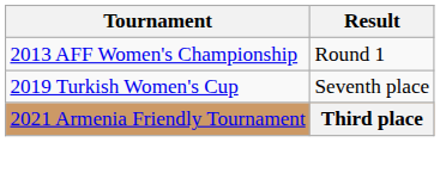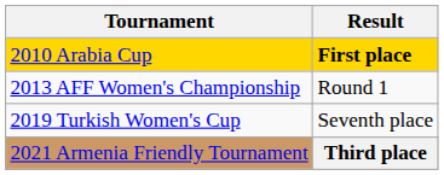 <table class="wikitable">
 <tr>
 <th>Tournament</th>
 <th>Result</th>
+</tr>
+<tr bgcolor="gold">
+<td> <a href='#'>2010 Arabia Cup</a></td>
+<td><strong>First place</strong></td>
 </tr>
 <tr>
 <td> <a href='#'>2013 AFF Women's Championship</a></td>
 <td>Round 1</td>
 </tr>
 <tr>
 <td> <a href='#'>2019 Turkish Women's Cup</a></td>
 <td>Seventh place</td>
 </tr>
 <tr style="background:#cc9966;">
 <td> <a href='#'>2021 Armenia Friendly Tournament</a></td>
 <th>Third place</th>
 </tr>
 </table>
